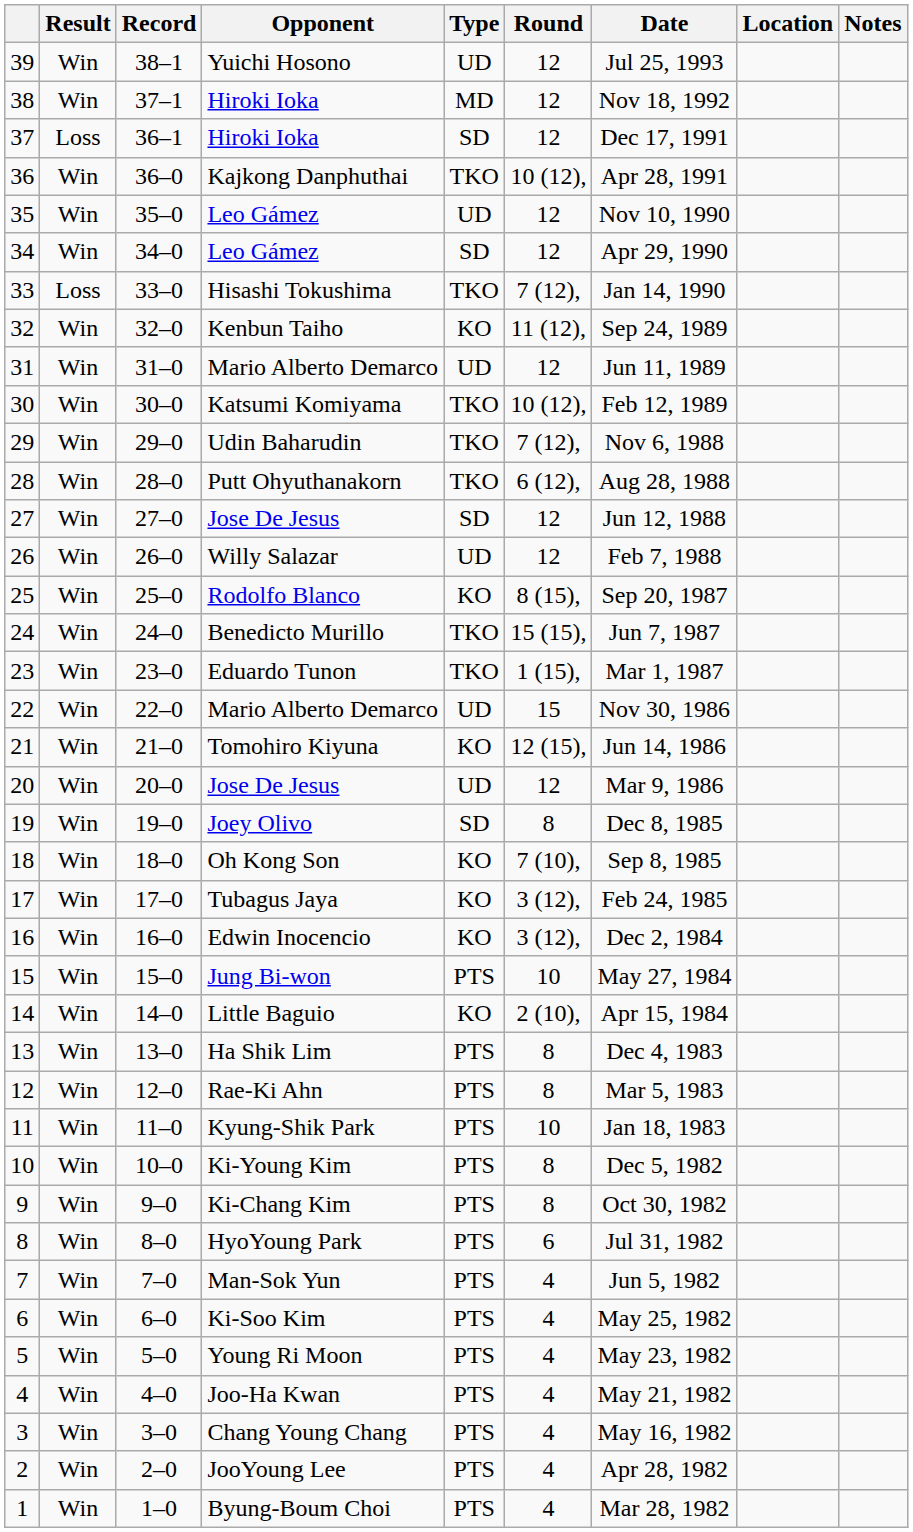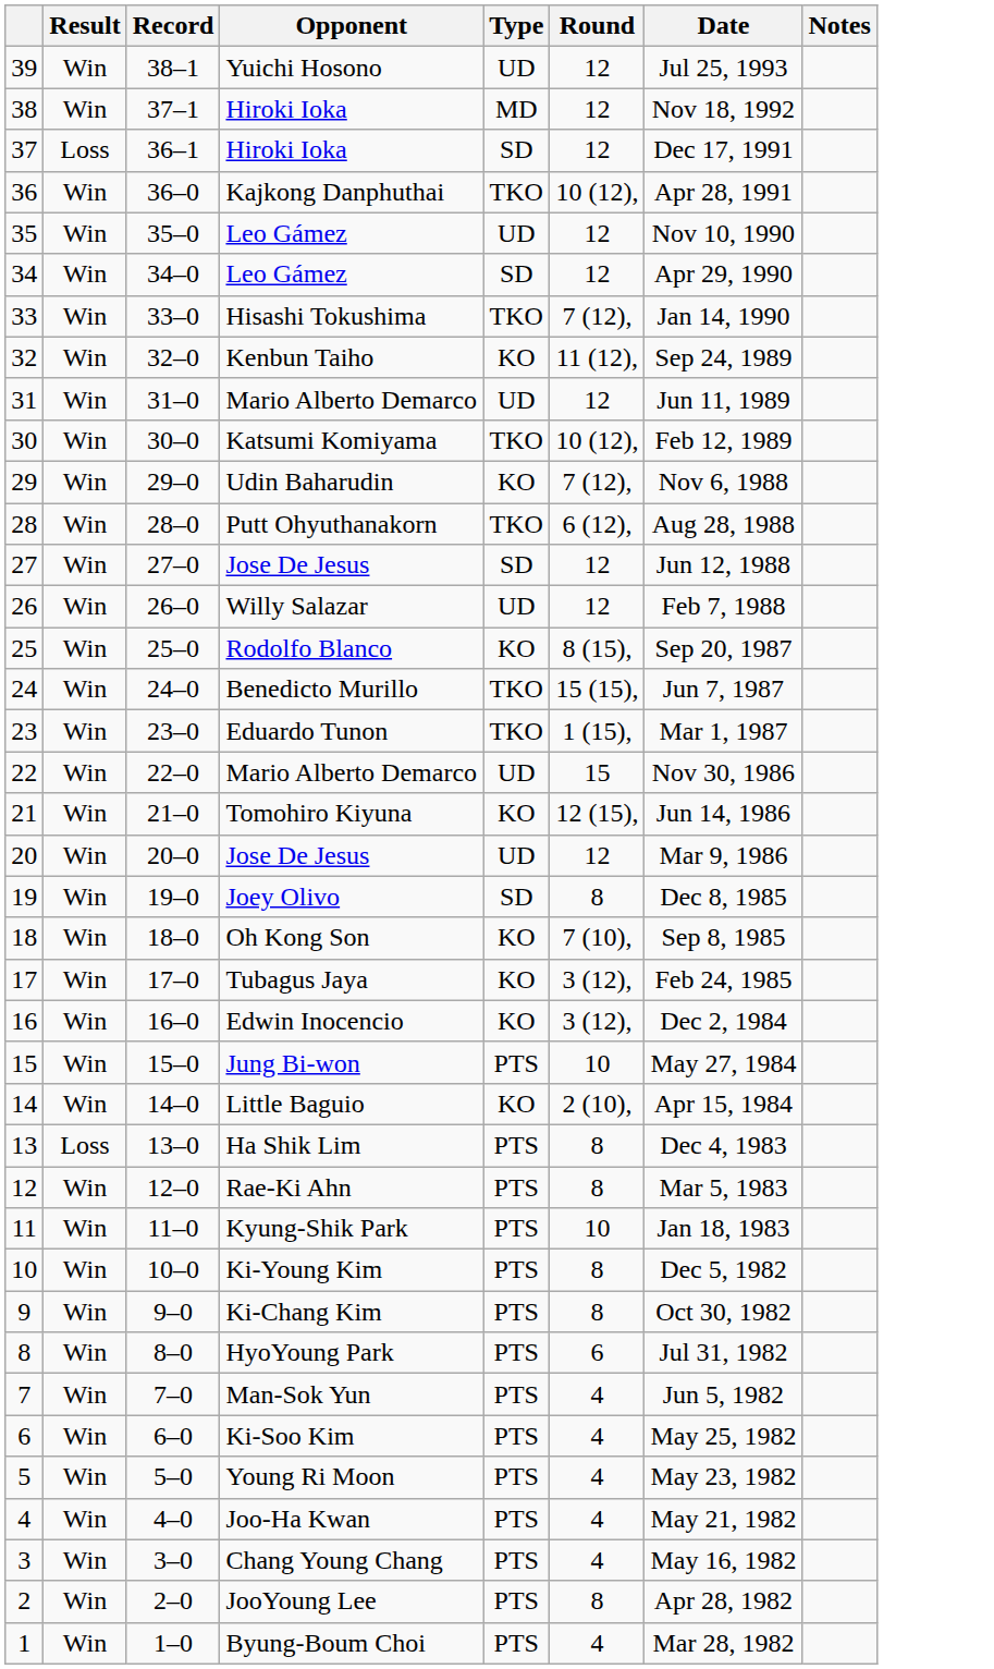 <table class="wikitable" style="text-align:center">
 <tr>
 <th></th>
 <th>Result</th>
 <th>Record</th>
 <th>Opponent</th>
 <th>Type</th>
 <th>Round</th>
 <th>Date</th>
-<th>Location</th>
 <th>Notes</th>
 </tr>
 <tr>
 <td>39</td>
 <td>Win</td>
 <td>38–1</td>
 <td align=left>Yuichi Hosono</td>
 <td>UD</td>
 <td>12</td>
 <td>Jul 25, 1993</td>
 <td align=left></td>
-<td align=left></td>
 </tr>
 <tr>
 <td>38</td>
 <td>Win</td>
 <td>37–1</td>
 <td align=left><a href='#'>Hiroki Ioka</a></td>
 <td>MD</td>
 <td>12</td>
 <td>Nov 18, 1992</td>
-<td align=left></td>
 <td align=left></td>
 </tr>
 <tr>
 <td>37</td>
 <td>Loss</td>
 <td>36–1</td>
 <td align=left><a href='#'>Hiroki Ioka</a></td>
 <td>SD</td>
 <td>12</td>
 <td>Dec 17, 1991</td>
 <td align=left></td>
-<td align=left></td>
 </tr>
 <tr>
 <td>36</td>
 <td>Win</td>
 <td>36–0</td>
 <td align=left>Kajkong Danphuthai</td>
 <td>TKO</td>
 <td>10 (12), </td>
 <td>Apr 28, 1991</td>
-<td align=left></td>
 <td align=left></td>
 </tr>
 <tr>
 <td>35</td>
 <td>Win</td>
 <td>35–0</td>
 <td align=left><a href='#'>Leo Gámez</a></td>
 <td>UD</td>
 <td>12</td>
 <td>Nov 10, 1990</td>
 <td align=left></td>
-<td align=left></td>
 </tr>
 <tr>
 <td>34</td>
 <td>Win</td>
 <td>34–0</td>
 <td align=left><a href='#'>Leo Gámez</a></td>
 <td>SD</td>
 <td>12</td>
 <td>Apr 29, 1990</td>
 <td align=left></td>
-<td align=left></td>
 </tr>
 <tr>
 <td>33</td>
-<td>Loss</td>
+<td>Win</td>
 <td>33–0</td>
 <td align=left>Hisashi Tokushima</td>
 <td>TKO</td>
 <td>7 (12), </td>
 <td>Jan 14, 1990</td>
-<td align=left></td>
 <td align=left></td>
 </tr>
 <tr>
 <td>32</td>
 <td>Win</td>
 <td>32–0</td>
 <td align=left>Kenbun Taiho</td>
 <td>KO</td>
 <td>11 (12), </td>
 <td>Sep 24, 1989</td>
 <td align=left></td>
-<td align=left></td>
 </tr>
 <tr>
 <td>31</td>
 <td>Win</td>
 <td>31–0</td>
 <td align=left>Mario Alberto Demarco</td>
 <td>UD</td>
 <td>12</td>
 <td>Jun 11, 1989</td>
-<td align=left></td>
 <td align=left></td>
 </tr>
 <tr>
 <td>30</td>
 <td>Win</td>
 <td>30–0</td>
 <td align=left>Katsumi Komiyama</td>
 <td>TKO</td>
 <td>10 (12), </td>
 <td>Feb 12, 1989</td>
 <td align=left></td>
-<td align=left></td>
 </tr>
 <tr>
 <td>29</td>
 <td>Win</td>
 <td>29–0</td>
 <td align=left>Udin Baharudin</td>
-<td>TKO</td>
+<td>KO</td>
 <td>7 (12), </td>
 <td>Nov 6, 1988</td>
-<td align=left></td>
 <td align=left></td>
 </tr>
 <tr>
 <td>28</td>
 <td>Win</td>
 <td>28–0</td>
 <td align=left>Putt Ohyuthanakorn</td>
 <td>TKO</td>
 <td>6 (12), </td>
 <td>Aug 28, 1988</td>
 <td align=left></td>
-<td align=left></td>
 </tr>
 <tr>
 <td>27</td>
 <td>Win</td>
 <td>27–0</td>
 <td align=left><a href='#'>Jose De Jesus</a></td>
 <td>SD</td>
 <td>12</td>
 <td>Jun 12, 1988</td>
-<td align=left></td>
 <td align=left></td>
 </tr>
 <tr>
 <td>26</td>
 <td>Win</td>
 <td>26–0</td>
 <td align=left>Willy Salazar</td>
 <td>UD</td>
 <td>12</td>
 <td>Feb 7, 1988</td>
 <td align=left></td>
-<td align=left></td>
 </tr>
 <tr>
 <td>25</td>
 <td>Win</td>
 <td>25–0</td>
 <td align=left><a href='#'>Rodolfo Blanco</a></td>
 <td>KO</td>
 <td>8 (15), </td>
 <td>Sep 20, 1987</td>
-<td align=left></td>
 <td align=left></td>
 </tr>
 <tr>
 <td>24</td>
 <td>Win</td>
 <td>24–0</td>
 <td align=left>Benedicto Murillo</td>
 <td>TKO</td>
 <td>15 (15), </td>
 <td>Jun 7, 1987</td>
 <td align=left></td>
-<td align=left></td>
 </tr>
 <tr>
 <td>23</td>
 <td>Win</td>
 <td>23–0</td>
 <td align=left>Eduardo Tunon</td>
 <td>TKO</td>
 <td>1 (15), </td>
 <td>Mar 1, 1987</td>
-<td align=left></td>
 <td align=left></td>
 </tr>
 <tr>
 <td>22</td>
 <td>Win</td>
 <td>22–0</td>
 <td align=left>Mario Alberto Demarco</td>
 <td>UD</td>
 <td>15</td>
 <td>Nov 30, 1986</td>
 <td align=left></td>
-<td align=left></td>
 </tr>
 <tr>
 <td>21</td>
 <td>Win</td>
 <td>21–0</td>
 <td align=left>Tomohiro Kiyuna</td>
 <td>KO</td>
 <td>12 (15), </td>
 <td>Jun 14, 1986</td>
-<td align=left></td>
 <td align=left></td>
 </tr>
 <tr>
 <td>20</td>
 <td>Win</td>
 <td>20–0</td>
 <td align=left><a href='#'>Jose De Jesus</a></td>
 <td>UD</td>
 <td>12</td>
 <td>Mar 9, 1986</td>
 <td align=left></td>
-<td align=left></td>
 </tr>
 <tr>
 <td>19</td>
 <td>Win</td>
 <td>19–0</td>
 <td align=left><a href='#'>Joey Olivo</a></td>
 <td>SD</td>
 <td>8</td>
 <td>Dec 8, 1985</td>
-<td align=left></td>
 <td align=left></td>
 </tr>
 <tr>
 <td>18</td>
 <td>Win</td>
 <td>18–0</td>
 <td align=left>Oh Kong Son</td>
 <td>KO</td>
 <td>7 (10), </td>
 <td>Sep 8, 1985</td>
 <td align=left></td>
-<td align=left></td>
 </tr>
 <tr>
 <td>17</td>
 <td>Win</td>
 <td>17–0</td>
 <td align=left>Tubagus Jaya</td>
 <td>KO</td>
 <td>3 (12), </td>
 <td>Feb 24, 1985</td>
-<td align=left></td>
 <td align=left></td>
 </tr>
 <tr>
 <td>16</td>
 <td>Win</td>
 <td>16–0</td>
 <td align=left>Edwin Inocencio</td>
 <td>KO</td>
 <td>3 (12), </td>
 <td>Dec 2, 1984</td>
 <td align=left></td>
-<td align=left></td>
 </tr>
 <tr>
 <td>15</td>
 <td>Win</td>
 <td>15–0</td>
 <td align=left><a href='#'>Jung Bi-won</a></td>
 <td>PTS</td>
 <td>10</td>
 <td>May 27, 1984</td>
-<td align=left></td>
 <td align=left></td>
 </tr>
 <tr>
 <td>14</td>
 <td>Win</td>
 <td>14–0</td>
 <td align=left>Little Baguio</td>
 <td>KO</td>
 <td>2 (10), </td>
 <td>Apr 15, 1984</td>
 <td align=left></td>
-<td align=left></td>
 </tr>
 <tr>
 <td>13</td>
-<td>Win</td>
+<td>Loss</td>
 <td>13–0</td>
 <td align=left>Ha Shik Lim</td>
 <td>PTS</td>
 <td>8</td>
 <td>Dec 4, 1983</td>
-<td align=left></td>
 <td align=left></td>
 </tr>
 <tr>
 <td>12</td>
 <td>Win</td>
 <td>12–0</td>
 <td align=left>Rae-Ki Ahn</td>
 <td>PTS</td>
 <td>8</td>
 <td>Mar 5, 1983</td>
 <td align=left></td>
-<td align=left></td>
 </tr>
 <tr>
 <td>11</td>
 <td>Win</td>
 <td>11–0</td>
 <td align=left>Kyung-Shik Park</td>
 <td>PTS</td>
 <td>10</td>
 <td>Jan 18, 1983</td>
-<td align=left></td>
 <td align=left></td>
 </tr>
 <tr>
 <td>10</td>
 <td>Win</td>
 <td>10–0</td>
 <td align=left>Ki-Young Kim</td>
 <td>PTS</td>
 <td>8</td>
 <td>Dec 5, 1982</td>
 <td align=left></td>
-<td align=left></td>
 </tr>
 <tr>
 <td>9</td>
 <td>Win</td>
 <td>9–0</td>
 <td align=left>Ki-Chang Kim</td>
 <td>PTS</td>
 <td>8</td>
 <td>Oct 30, 1982</td>
-<td align=left></td>
 <td align=left></td>
 </tr>
 <tr>
 <td>8</td>
 <td>Win</td>
 <td>8–0</td>
 <td align=left>HyoYoung Park</td>
 <td>PTS</td>
 <td>6</td>
 <td>Jul 31, 1982</td>
 <td align=left></td>
-<td align=left></td>
 </tr>
 <tr>
 <td>7</td>
 <td>Win</td>
 <td>7–0</td>
 <td align=left>Man-Sok Yun</td>
 <td>PTS</td>
 <td>4</td>
 <td>Jun 5, 1982</td>
-<td align=left></td>
 <td align=left></td>
 </tr>
 <tr>
 <td>6</td>
 <td>Win</td>
 <td>6–0</td>
 <td align=left>Ki-Soo Kim</td>
 <td>PTS</td>
 <td>4</td>
 <td>May 25, 1982</td>
 <td align=left></td>
-<td align=left></td>
 </tr>
 <tr>
 <td>5</td>
 <td>Win</td>
 <td>5–0</td>
 <td align=left>Young Ri Moon</td>
 <td>PTS</td>
 <td>4</td>
 <td>May 23, 1982</td>
-<td align=left></td>
 <td align=left></td>
 </tr>
 <tr>
 <td>4</td>
 <td>Win</td>
 <td>4–0</td>
 <td align=left>Joo-Ha Kwan</td>
 <td>PTS</td>
 <td>4</td>
 <td>May 21, 1982</td>
 <td align=left></td>
-<td align=left></td>
 </tr>
 <tr>
 <td>3</td>
 <td>Win</td>
 <td>3–0</td>
 <td align=left>Chang Young Chang</td>
 <td>PTS</td>
 <td>4</td>
 <td>May 16, 1982</td>
 <td align=left></td>
-<td align=left></td>
 </tr>
 <tr>
 <td>2</td>
 <td>Win</td>
 <td>2–0</td>
 <td align=left>JooYoung Lee</td>
 <td>PTS</td>
-<td>4</td>
+<td>8</td>
 <td>Apr 28, 1982</td>
-<td align=left></td>
 <td align=left></td>
 </tr>
 <tr>
 <td>1</td>
 <td>Win</td>
 <td>1–0</td>
 <td align=left>Byung-Boum Choi</td>
 <td>PTS</td>
 <td>4</td>
 <td>Mar 28, 1982</td>
 <td align=left></td>
-<td align=left></td>
 </tr>
 </table>
